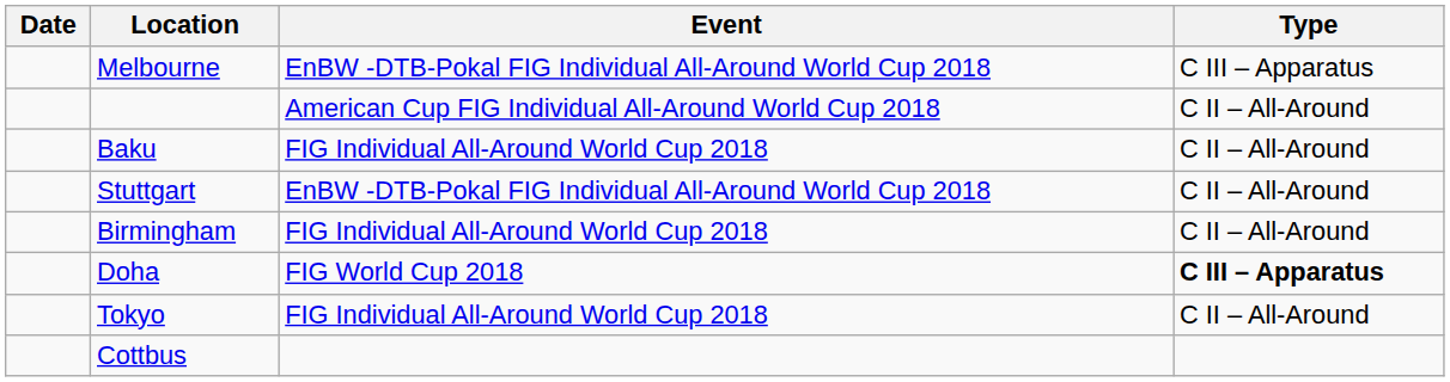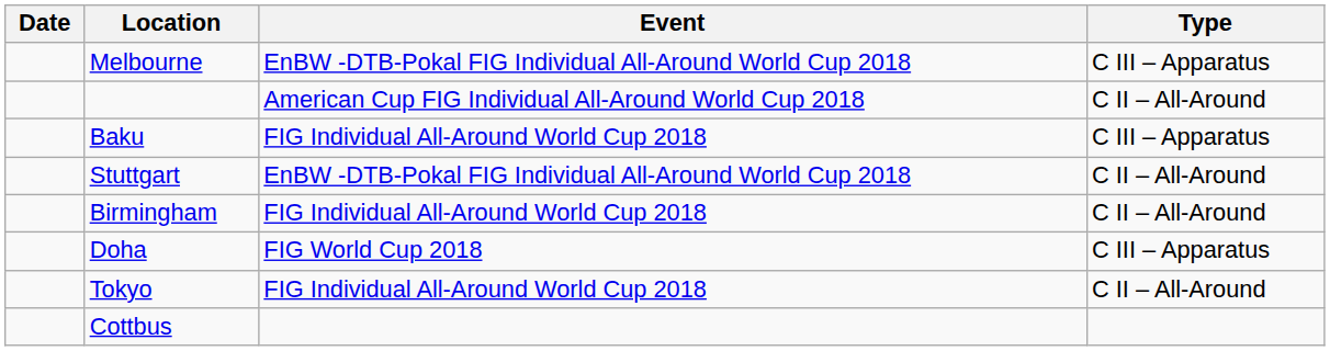 <table style="width:70%;" class="wikitable sortable">
 <tr>
 <th style="text-align:center;">Date</th>
 <th style="text-align:center;">Location</th>
 <th style="text-align:center;">Event</th>
 <th style="text-align:center;">Type</th>
 </tr>
 <tr>
 <td></td>
 <td> <a href='#'>Melbourne</a></td>
 <td><a href='#'>EnBW -DTB-Pokal FIG Individual All-Around World Cup 2018</a></td>
 <td>C III – Apparatus</td>
 </tr>
 <tr>
 <td></td>
 <td></td>
 <td><a href='#'>American Cup FIG Individual All-Around World Cup 2018</a></td>
 <td>C II – All-Around</td>
 </tr>
 <tr>
 <td></td>
 <td> <a href='#'>Baku</a></td>
 <td><a href='#'>FIG Individual All-Around World Cup 2018</a></td>
-<td>C II – All-Around</td>
+<td>C III – Apparatus</td>
 </tr>
 <tr>
 <td></td>
 <td> <a href='#'>Stuttgart</a></td>
 <td><a href='#'>EnBW -DTB-Pokal FIG Individual All-Around World Cup 2018</a></td>
 <td>C II – All-Around</td>
 </tr>
 <tr>
 <td></td>
 <td> <a href='#'>Birmingham</a></td>
 <td><a href='#'>FIG Individual All-Around World Cup 2018</a></td>
 <td>C II – All-Around</td>
 </tr>
 <tr>
 <td></td>
 <td> <a href='#'>Doha</a></td>
 <td><a href='#'>FIG World Cup 2018</a></td>
-<td><strong>C III – Apparatus</strong></td>
+<td>C III – Apparatus</td>
 </tr>
 <tr>
 <td></td>
 <td> <a href='#'>Tokyo</a></td>
 <td><a href='#'>FIG Individual All-Around World Cup 2018</a></td>
 <td>C II – All-Around</td>
 </tr>
 <tr>
 <td></td>
 <td> <a href='#'>Cottbus</a></td>
 <td></td>
 <td></td>
 </tr>
 </table>
